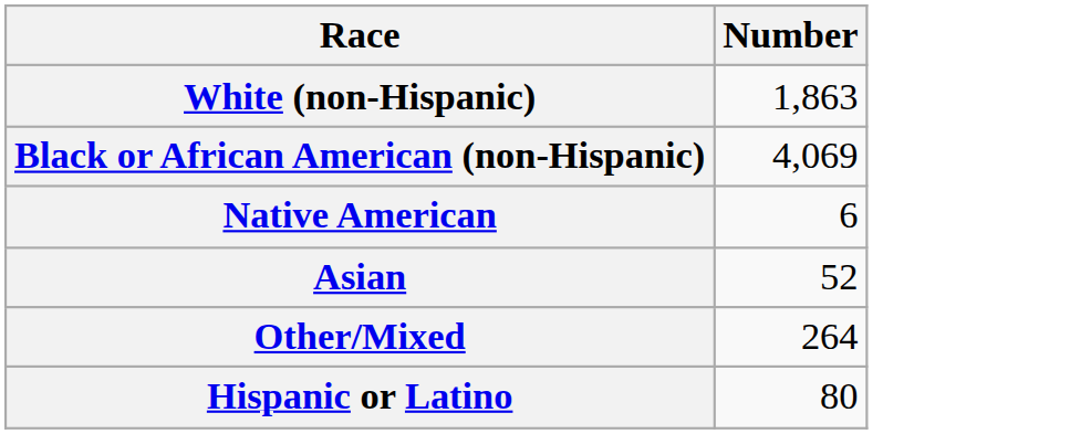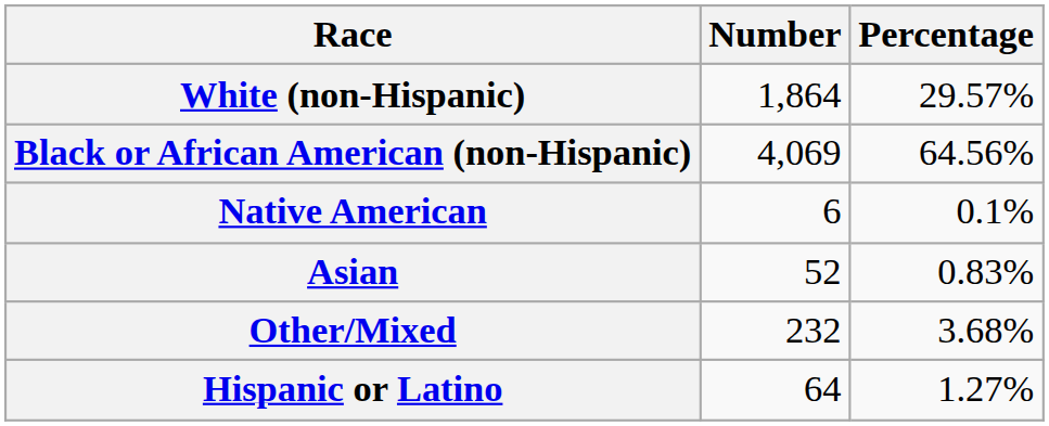 <table class="wikitable" style="text-align:right">
 <tr>
 <th scope="col">Race</th>
 <th scope="col">Number</th>
+<th scope="col">Percentage</th>
 </tr>
 <tr>
 <th scope="row"><a href='#'>White</a> (non-Hispanic)</th>
-<td>1,863</td>
+<td>1,864</td>
+<td>29.57%</td>
 </tr>
 <tr>
 <th scope="row"><a href='#'>Black or African American</a> (non-Hispanic)</th>
 <td>4,069</td>
+<td>64.56%</td>
 </tr>
 <tr>
 <th scope="row"><a href='#'>Native American</a></th>
 <td>6</td>
+<td>0.1%</td>
 </tr>
 <tr>
 <th scope="row"><a href='#'>Asian</a></th>
 <td>52</td>
+<td>0.83%</td>
 </tr>
 <tr>
 <th scope="row"><a href='#'>Other/Mixed</a></th>
-<td>264</td>
+<td>232</td>
+<td>3.68%</td>
 </tr>
 <tr>
 <th scope="row"><a href='#'>Hispanic</a> or <a href='#'>Latino</a></th>
-<td>80</td>
+<td>64</td>
+<td>1.27%</td>
 </tr>
 </table>
